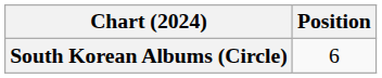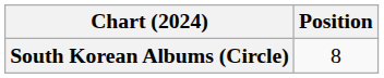 <table class="wikitable plainrowheaders" style="text-align:center">
 <tr>
 <th scope="col">Chart (2024)</th>
 <th scope="col">Position</th>
 </tr>
 <tr>
 <th scope="row">South Korean Albums (Circle)</th>
-<td>6</td>
+<td>8</td>
 </tr>
 </table>
